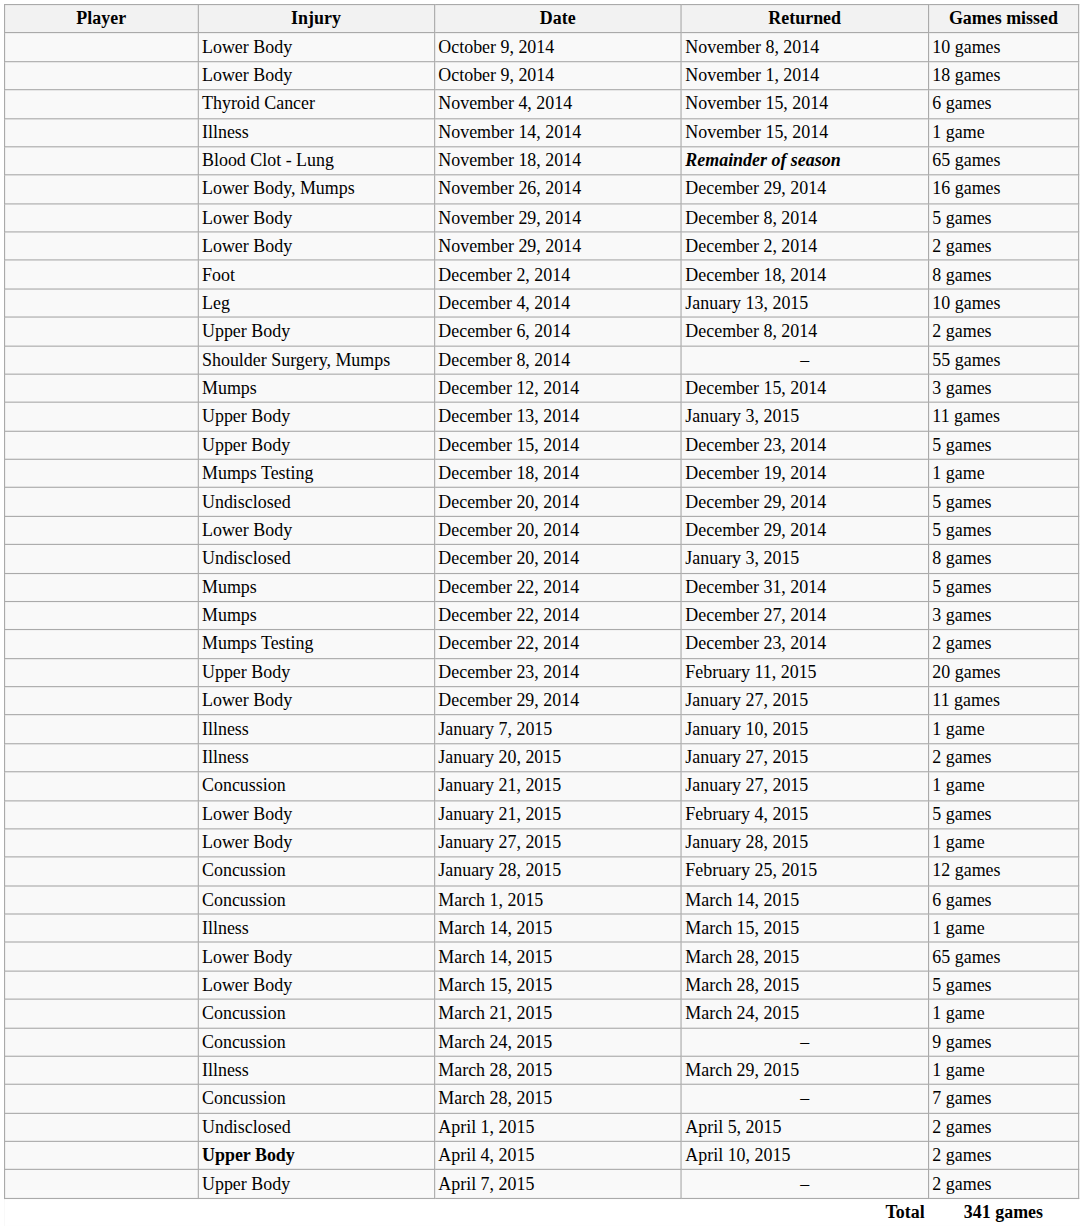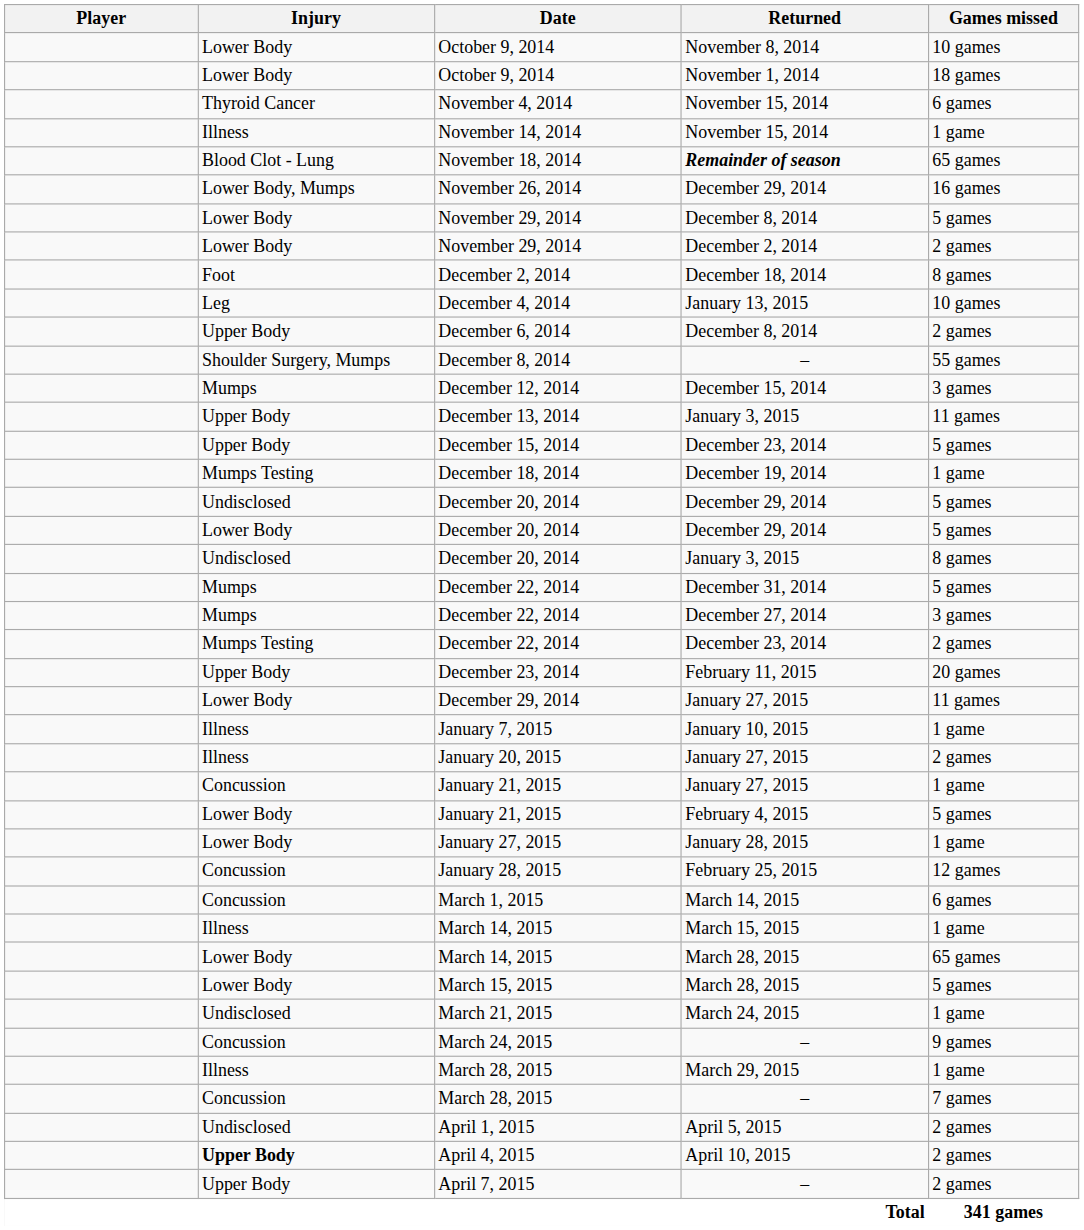 <table class="wikitable sortable" style="width:60em; border:0;">
 <tr>
 <th width=18%>Player</th>
 <th width=22% class=unsortable>Injury</th>
 <th width=23% class=unsortable>Date</th>
 <th width=23% class=unsortable>Returned</th>
 <th width=14% class=unsortable>Games missed</th>
 </tr>
 <tr>
 <td></td>
 <td>Lower Body</td>
 <td>October 9, 2014</td>
 <td>November 8, 2014</td>
 <td>10 games</td>
 </tr>
 <tr>
 <td></td>
 <td>Lower Body</td>
 <td>October 9, 2014</td>
 <td>November 1, 2014</td>
 <td>18 games</td>
 </tr>
 <tr>
 <td></td>
 <td>Thyroid Cancer</td>
 <td>November 4, 2014</td>
 <td>November 15, 2014</td>
 <td>6 games</td>
 </tr>
 <tr>
 <td></td>
 <td>Illness</td>
 <td>November 14, 2014</td>
 <td>November 15, 2014</td>
 <td>1 game</td>
 </tr>
 <tr>
 <td></td>
 <td>Blood Clot - Lung</td>
 <td>November 18, 2014</td>
 <td><strong><em>Remainder of season</em></strong></td>
 <td>65 games</td>
 </tr>
 <tr>
 <td></td>
 <td>Lower Body, Mumps</td>
 <td>November 26, 2014</td>
 <td>December 29, 2014</td>
 <td>16 games</td>
 </tr>
 <tr>
 <td></td>
 <td>Lower Body</td>
 <td>November 29, 2014</td>
 <td>December 8, 2014</td>
 <td>5 games</td>
 </tr>
 <tr>
 <td></td>
 <td>Lower Body</td>
 <td>November 29, 2014</td>
 <td>December 2, 2014</td>
 <td>2 games</td>
 </tr>
 <tr>
 <td></td>
 <td>Foot</td>
 <td>December 2, 2014</td>
 <td>December 18, 2014</td>
 <td>8 games</td>
 </tr>
 <tr>
 <td></td>
 <td>Leg</td>
 <td>December 4, 2014</td>
 <td>January 13, 2015</td>
 <td>10 games</td>
 </tr>
 <tr>
 <td></td>
 <td>Upper Body</td>
 <td>December 6, 2014</td>
 <td>December 8, 2014</td>
 <td>2 games</td>
 </tr>
 <tr>
 <td></td>
 <td>Shoulder Surgery, Mumps</td>
 <td>December 8, 2014</td>
 <td align=center>–</td>
 <td>55 games</td>
 </tr>
 <tr>
 <td></td>
 <td>Mumps</td>
 <td>December 12, 2014</td>
 <td>December 15, 2014</td>
 <td>3 games</td>
 </tr>
 <tr>
 <td></td>
 <td>Upper Body</td>
 <td>December 13, 2014</td>
 <td>January 3, 2015</td>
 <td>11 games</td>
 </tr>
 <tr>
 <td></td>
 <td>Upper Body</td>
 <td>December 15, 2014</td>
 <td>December 23, 2014</td>
 <td>5 games</td>
 </tr>
 <tr>
 <td></td>
 <td>Mumps Testing</td>
 <td>December 18, 2014</td>
 <td>December 19, 2014</td>
 <td>1 game</td>
 </tr>
 <tr>
 <td></td>
 <td>Undisclosed</td>
 <td>December 20, 2014</td>
 <td>December 29, 2014</td>
 <td>5 games</td>
 </tr>
 <tr>
 <td></td>
 <td>Lower Body</td>
 <td>December 20, 2014</td>
 <td>December 29, 2014</td>
 <td>5 games</td>
 </tr>
 <tr>
 <td></td>
 <td>Undisclosed</td>
 <td>December 20, 2014</td>
 <td>January 3, 2015</td>
 <td>8 games</td>
 </tr>
 <tr>
 <td></td>
 <td>Mumps</td>
 <td>December 22, 2014</td>
 <td>December 31, 2014</td>
 <td>5 games</td>
 </tr>
 <tr>
 <td></td>
 <td>Mumps</td>
 <td>December 22, 2014</td>
 <td>December 27, 2014</td>
 <td>3 games</td>
 </tr>
 <tr>
 <td></td>
 <td>Mumps Testing</td>
 <td>December 22, 2014</td>
 <td>December 23, 2014</td>
 <td>2 games</td>
 </tr>
 <tr>
 <td></td>
 <td>Upper Body</td>
 <td>December 23, 2014</td>
 <td>February 11, 2015</td>
 <td>20 games</td>
 </tr>
 <tr>
 <td></td>
 <td>Lower Body</td>
 <td>December 29, 2014</td>
 <td>January 27, 2015</td>
 <td>11 games</td>
 </tr>
 <tr>
 <td></td>
 <td>Illness</td>
 <td>January 7, 2015</td>
 <td>January 10, 2015</td>
 <td>1 game</td>
 </tr>
 <tr>
 <td></td>
 <td>Illness</td>
 <td>January 20, 2015</td>
 <td>January 27, 2015</td>
 <td>2 games</td>
 </tr>
 <tr>
 <td></td>
 <td>Concussion</td>
 <td>January 21, 2015</td>
 <td>January 27, 2015</td>
 <td>1 game</td>
 </tr>
 <tr>
 <td></td>
 <td>Lower Body</td>
 <td>January 21, 2015</td>
 <td>February 4, 2015</td>
 <td>5 games</td>
 </tr>
 <tr>
 <td></td>
 <td>Lower Body</td>
 <td>January 27, 2015</td>
 <td>January 28, 2015</td>
 <td>1 game</td>
 </tr>
 <tr>
 <td></td>
 <td>Concussion</td>
 <td>January 28, 2015</td>
 <td>February 25, 2015</td>
 <td>12 games</td>
 </tr>
 <tr>
 <td></td>
 <td>Concussion</td>
 <td>March 1, 2015</td>
 <td>March 14, 2015</td>
 <td>6 games</td>
 </tr>
 <tr>
 <td></td>
 <td>Illness</td>
 <td>March 14, 2015</td>
 <td>March 15, 2015</td>
 <td>1 game</td>
 </tr>
 <tr>
 <td></td>
 <td>Lower Body</td>
 <td>March 14, 2015</td>
 <td>March 28, 2015</td>
 <td>65 games</td>
 </tr>
 <tr>
 <td></td>
 <td>Lower Body</td>
 <td>March 15, 2015</td>
 <td>March 28, 2015</td>
 <td>5 games</td>
 </tr>
 <tr>
 <td></td>
-<td>Concussion</td>
+<td>Undisclosed</td>
 <td>March 21, 2015</td>
 <td>March 24, 2015</td>
 <td>1 game</td>
 </tr>
 <tr>
 <td></td>
 <td>Concussion</td>
 <td>March 24, 2015</td>
 <td align=center>–</td>
 <td>9 games</td>
 </tr>
 <tr>
 <td></td>
 <td>Illness</td>
 <td>March 28, 2015</td>
 <td>March 29, 2015</td>
 <td>1 game</td>
 </tr>
 <tr>
 <td></td>
 <td>Concussion</td>
 <td>March 28, 2015</td>
 <td align=center>–</td>
 <td>7 games</td>
 </tr>
 <tr>
 <td></td>
 <td>Undisclosed</td>
 <td>April 1, 2015</td>
 <td>April 5, 2015</td>
 <td>2 games</td>
 </tr>
 <tr>
 <td></td>
 <td><strong>Upper Body</strong></td>
 <td>April 4, 2015</td>
 <td>April 10, 2015</td>
 <td>2 games</td>
 </tr>
 <tr>
 <td></td>
 <td>Upper Body</td>
 <td>April 7, 2015</td>
 <td align=center>–</td>
 <td>2 games</td>
 </tr>
 <tr style="background:#FFF; font-weight:bold;" class=sortbottom>
 <td colspan=4 style="text-align:right; border:0;">Total</td>
 <td style="text-align:center; border:0;">341 games</td>
 </tr>
 </table>
